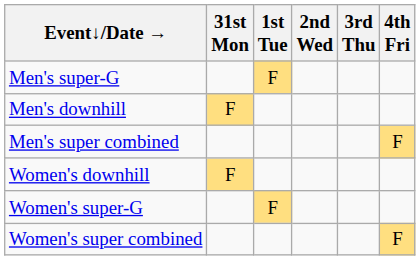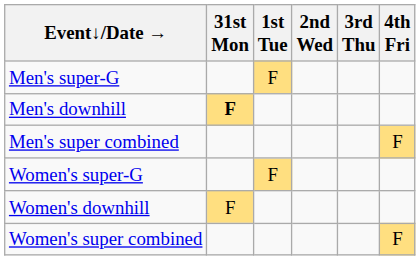 <table class="wikitable" style="margin:0.5em auto; font-size:90%; line-height:1.25em; text-align:center;">
 <tr>
 <th>Event↓/Date →</th>
 <th>31st<br>Mon</th>
 <th>1st<br>Tue</th>
 <th>2nd<br>Wed</th>
 <th>3rd<br>Thu</th>
 <th>4th<br>Fri</th>
 </tr>
 <tr>
 <td align="left"><a href='#'>Men's super-G</a></td>
 <td></td>
 <td bgcolor="#FFDF80">F</td>
 <td></td>
 <td></td>
 <td></td>
 </tr>
 <tr>
 <td align="left"><a href='#'>Men's downhill</a></td>
-<td bgcolor="#FFDF80">F</td>
+<td bgcolor="#FFDF80"><strong>F</strong></td>
 <td></td>
 <td></td>
 <td></td>
 <td></td>
 </tr>
 <tr>
 <td align="left"><a href='#'>Men's super combined</a></td>
 <td></td>
 <td></td>
 <td></td>
 <td></td>
 <td bgcolor="#FFDF80">F</td>
 </tr>
 <tr>
-<td align="left"><a href='#'>Women's downhill</a></td>
+<td align="left"><a href='#'>Women's super-G</a></td>
+<td></td>
 <td bgcolor="#FFDF80">F</td>
-<td></td>
 <td></td>
 <td></td>
 <td></td>
 </tr>
 <tr>
-<td align="left"><a href='#'>Women's super-G</a></td>
+<td align="left"><a href='#'>Women's downhill</a></td>
+<td bgcolor="#FFDF80">F</td>
 <td></td>
-<td bgcolor="#FFDF80">F</td>
 <td></td>
 <td></td>
 <td></td>
 </tr>
 <tr>
 <td align="left"><a href='#'>Women's super combined</a></td>
 <td></td>
 <td></td>
 <td></td>
 <td></td>
 <td bgcolor="#FFDF80">F</td>
 </tr>
 </table>
